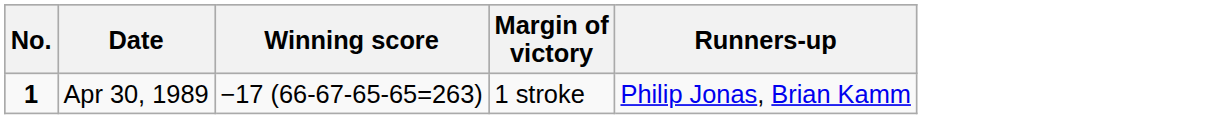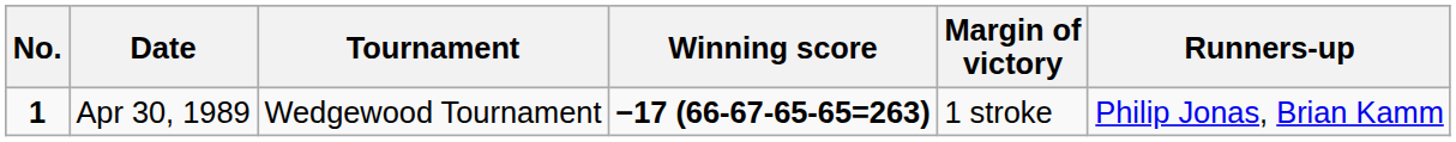 <table class="wikitable" style="font-size:95%;">
 <tr>
 <th>No.</th>
 <th>Date</th>
+<th>Tournament</th>
 <th>Winning score</th>
 <th>Margin of<br>victory</th>
 <th>Runners-up</th>
 </tr>
 <tr>
 <td align=center><strong>1</strong></td>
 <td align=right>Apr 30, 1989</td>
-<td>−17 (66-67-65-65=263)</td>
+<td>Wedgewood Tournament</td>
+<td><strong>−17 (66-67-65-65=263)</strong></td>
 <td>1 stroke</td>
 <td> <a href='#'>Philip Jonas</a>,  <a href='#'>Brian Kamm</a></td>
 </tr>
 </table>
